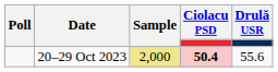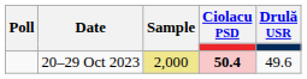 <table class="wikitable sortable" style="text-align:center;font-size:85%;line-height:14px;">
 <tr>
 <th rowspan="2">Poll</th>
 <th rowspan="2">Date</th>
 <th rowspan="2" style="width:35px;">Sample</th>
 <th class="unsortable" style="width:20px;"><a href='#'>Ciolacu</a><br><small><a href='#'>PSD</a></small></th>
 <th class="unsortable" style="width:20px;"><a href='#'>Drulă</a><br><small><a href='#'>USR</a></small></th>
 </tr>
 <tr>
 <th style="background:#ED262B; "></th>
 <th style="background:#002a59; "></th>
 </tr>
 <tr>
 <td></td>
 <td>20–29 Oct 2023</td>
 <td style="background: khaki;">2,000</td>
 <td style="background:#f9c8ca"><strong>50.4</strong></td>
-<td>55.6</td>
+<td>49.6</td>
 </tr>
 </table>
